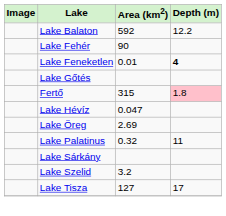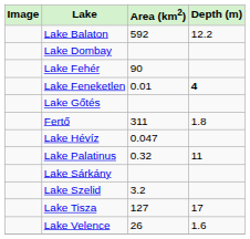 <table class="wikitable sortable">
 <tr>
 <th style=background:#D4F2CE;><strong>Image</strong></th>
 <th style=background:#D4F2CE;><strong>Lake</strong></th>
 <th style=background:#D4F2CE;><strong>Area (km<sup>2</sup>)</strong></th>
 <th style=background:#D4F2CE;><strong>Depth (m)</strong></th>
 </tr>
 <tr>
 <td></td>
 <td><a href='#'>Lake Balaton</a></td>
 <td>592</td>
 <td>12.2</td>
+</tr>
+<tr>
+<td></td>
+<td><a href='#'>Lake Dombay</a></td>
+<td></td>
+<td></td>
 </tr>
 <tr>
 <td></td>
 <td><a href='#'>Lake Fehér</a></td>
 <td>90</td>
 <td></td>
 </tr>
 <tr>
 <td></td>
 <td><a href='#'>Lake Feneketlen</a></td>
 <td>0.01</td>
 <td><strong>4</strong></td>
 </tr>
 <tr>
 <td></td>
 <td><a href='#'>Lake Gőtés</a></td>
 <td></td>
 <td></td>
 </tr>
 <tr>
 <td></td>
 <td><a href='#'>Fertő</a></td>
-<td>315</td>
-<td style="background: pink;">1.8</td>
+<td>311</td>
+<td>1.8</td>
 </tr>
 <tr>
 <td></td>
 <td><a href='#'>Lake Hévíz</a></td>
 <td>0.047</td>
-<td></td>
-</tr>
-<tr>
-<td></td>
-<td><a href='#'>Lake Öreg</a></td>
-<td>2.69</td>
 <td></td>
 </tr>
 <tr>
 <td></td>
 <td><a href='#'>Lake Palatinus</a></td>
 <td>0.32</td>
 <td>11</td>
 </tr>
 <tr>
 <td></td>
 <td><a href='#'>Lake Sárkány</a></td>
 <td></td>
 <td></td>
 </tr>
 <tr>
 <td></td>
 <td><a href='#'>Lake Szelid</a></td>
 <td>3.2</td>
 <td></td>
 </tr>
 <tr>
 <td></td>
 <td><a href='#'>Lake Tisza</a></td>
 <td>127</td>
 <td>17</td>
 </tr>
 <tr>
+<td></td>
+<td><a href='#'>Lake Velence</a></td>
+<td>26</td>
+<td>1.6</td>
+</tr>
+<tr>
 </tr>
 </table>
